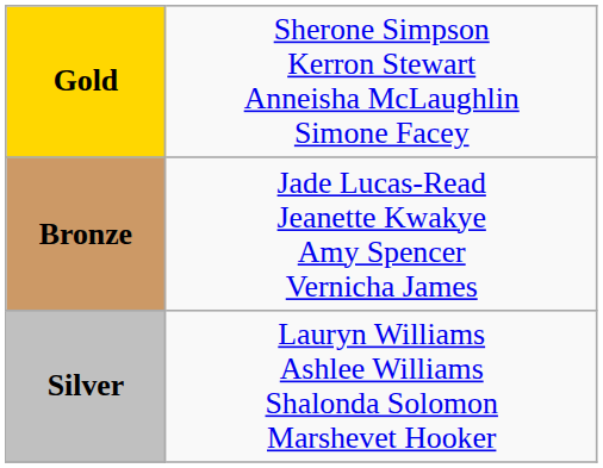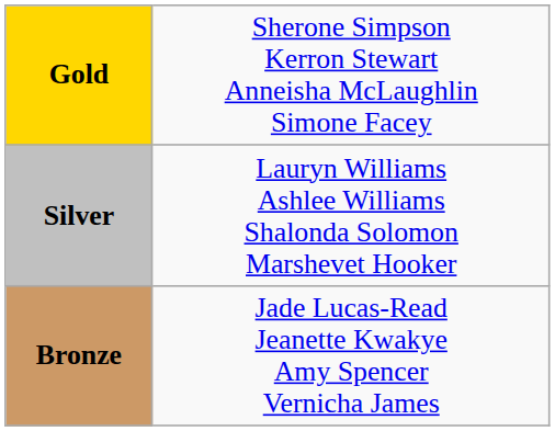 <table class="wikitable" style="text-align:center; " width="35%">
 <tr>
 <td bgcolor="gold"><strong>Gold</strong></td>
 <td><a href='#'>Sherone Simpson</a><br><a href='#'>Kerron Stewart</a><br><a href='#'>Anneisha McLaughlin</a><br><a href='#'>Simone Facey</a><br>  <small><em></em></small></td>
 </tr>
 <tr>
+<td bgcolor="silver"><strong>Silver</strong></td>
+<td><a href='#'>Lauryn Williams</a><br><a href='#'>Ashlee Williams</a><br><a href='#'>Shalonda Solomon</a><br><a href='#'>Marshevet Hooker</a><br>  <small><em></em></small></td>
+</tr>
+<tr>
 <td bgcolor="CC9966"><strong>Bronze</strong></td>
 <td><a href='#'>Jade Lucas-Read</a><br><a href='#'>Jeanette Kwakye</a><br><a href='#'>Amy Spencer</a><br><a href='#'>Vernicha James</a><br>  <small><em></em></small></td>
 </tr>
-<tr>
-<td bgcolor="silver"><strong>Silver</strong></td>
-<td><a href='#'>Lauryn Williams</a><br><a href='#'>Ashlee Williams</a><br><a href='#'>Shalonda Solomon</a><br><a href='#'>Marshevet Hooker</a><br>  <small><em></em></small></td>
-</tr>
 </table>
